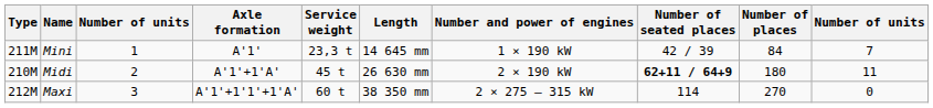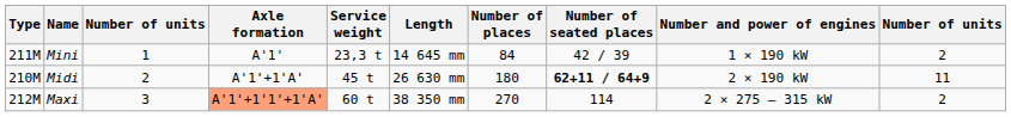 <table class="wikitable sortable" style="text-align:center; font-size:90%;">
 <tr>
 <th>Type</th>
 <th>Name</th>
 <th>Number of units</th>
 <th>Axle <br> formation</th>
 <th>Service <br> weight</th>
 <th>Length</th>
+<th>Number of <br> places</th>
+<th>Number of <br> seated places</th>
 <th>Number and power of engines</th>
-<th>Number of <br> seated places</th>
-<th>Number of <br> places</th>
 <th>Number of units</th>
 </tr>
 <tr>
 <td>211M</td>
 <td><em>Mini</em></td>
 <td>1</td>
 <td>A'1'</td>
 <td>23,3 t</td>
 <td>14 645 mm</td>
+<td>84</td>
+<td>42 / 39</td>
 <td>1 × 190 kW</td>
-<td>42 / 39</td>
-<td>84</td>
-<td>7</td>
+<td>2</td>
 </tr>
 <tr>
 <td>210M</td>
 <td><em>Midi</em></td>
 <td>2</td>
 <td>A'1'+1'A'</td>
 <td>45 t</td>
 <td>26 630 mm</td>
+<td>180</td>
+<td><strong>62+11 / 64+9</strong></td>
 <td>2 × 190 kW</td>
-<td><strong>62+11 / 64+9</strong></td>
-<td>180</td>
 <td>11</td>
 </tr>
 <tr>
 <td>212M</td>
 <td><em>Maxi</em></td>
 <td>3</td>
-<td>A'1'+1'1'+1'A'</td>
+<td style="background: lightsalmon;">A'1'+1'1'+1'A'</td>
 <td>60 t</td>
 <td>38 350 mm</td>
+<td>270</td>
+<td>114</td>
 <td>2 × 275 – 315 kW</td>
-<td>114</td>
-<td>270</td>
-<td>0</td>
+<td>2</td>
 </tr>
 </table>
